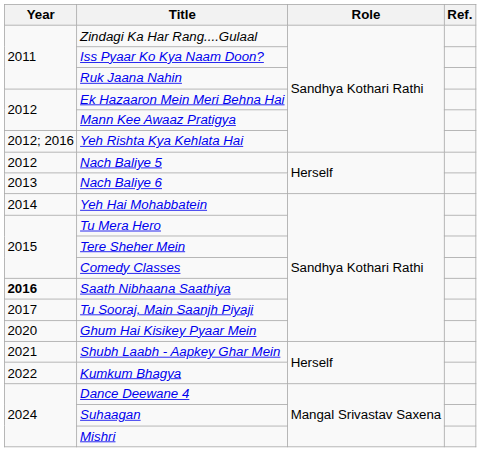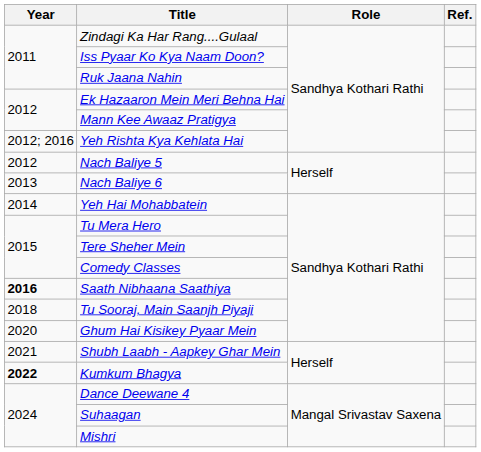 <table class="wikitable sortable">
 <tr>
 <th>Year</th>
 <th>Title</th>
 <th>Role</th>
 <th class="unsortable">Ref.</th>
 </tr>
 <tr>
 <td rowspan="3">2011</td>
 <td><em>Zindagi Ka Har Rang....Gulaal</em></td>
 <td rowspan="6">Sandhya Kothari Rathi</td>
 <td></td>
 </tr>
 <tr>
 <td><em><a href='#'>Iss Pyaar Ko Kya Naam Doon?</a></em></td>
 <td></td>
 </tr>
 <tr>
 <td><em><a href='#'>Ruk Jaana Nahin</a></em></td>
 <td></td>
 </tr>
 <tr>
 <td rowspan="2">2012</td>
 <td><em><a href='#'>Ek Hazaaron Mein Meri Behna Hai</a></em></td>
 <td></td>
 </tr>
 <tr>
 <td><em><a href='#'>Mann Kee Awaaz Pratigya</a></em></td>
 <td></td>
 </tr>
 <tr>
 <td>2012; 2016</td>
 <td><em><a href='#'>Yeh Rishta Kya Kehlata Hai</a></em></td>
 <td></td>
 </tr>
 <tr>
 <td>2012</td>
 <td><em><a href='#'>Nach Baliye 5</a></em></td>
 <td rowspan="2">Herself</td>
 <td></td>
 </tr>
 <tr>
 <td>2013</td>
 <td><em><a href='#'>Nach Baliye 6</a></em></td>
 <td></td>
 </tr>
 <tr>
 <td>2014</td>
 <td><em><a href='#'>Yeh Hai Mohabbatein</a></em></td>
 <td rowspan="7">Sandhya Kothari Rathi</td>
 <td></td>
 </tr>
 <tr>
 <td rowspan="3">2015</td>
 <td><em><a href='#'>Tu Mera Hero</a></em></td>
 <td></td>
 </tr>
 <tr>
 <td><em><a href='#'>Tere Sheher Mein</a></em></td>
 <td></td>
 </tr>
 <tr>
 <td><em><a href='#'>Comedy Classes</a></em></td>
 <td></td>
 </tr>
 <tr>
 <td><strong>2016</strong></td>
 <td><em><a href='#'>Saath Nibhaana Saathiya</a></em></td>
 <td></td>
 </tr>
 <tr>
-<td>2017</td>
+<td>2018</td>
 <td><em><a href='#'>Tu Sooraj, Main Saanjh Piyaji</a></em></td>
 <td></td>
 </tr>
 <tr>
 <td>2020</td>
 <td><em><a href='#'>Ghum Hai Kisikey Pyaar Mein</a></em></td>
 <td></td>
 </tr>
 <tr>
 <td>2021</td>
 <td><em><a href='#'>Shubh Laabh - Aapkey Ghar Mein</a></em></td>
 <td rowspan="2">Herself</td>
 <td></td>
 </tr>
 <tr>
-<td>2022</td>
+<td><strong>2022</strong></td>
 <td><em><a href='#'>Kumkum Bhagya</a></em></td>
 <td></td>
 </tr>
 <tr>
 <td rowspan="3">2024</td>
 <td><em><a href='#'>Dance Deewane 4</a></em></td>
 <td rowspan="3">Mangal Srivastav Saxena</td>
 <td></td>
 </tr>
 <tr>
 <td><em><a href='#'>Suhaagan</a></em></td>
 <td></td>
 </tr>
 <tr>
 <td><em><a href='#'>Mishri</a></em></td>
 <td></td>
 </tr>
 </table>
